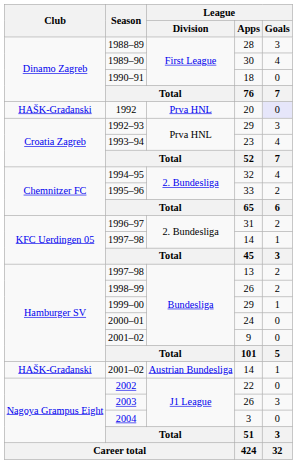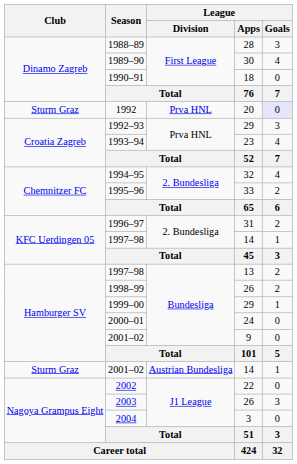 <table class="wikitable" style="text-align:center">
 <tr>
 <th rowspan="2">Club</th>
 <th rowspan="2">Season</th>
 <th colspan="3">League</th>
 </tr>
 <tr>
 <th>Division</th>
 <th>Apps</th>
 <th>Goals</th>
 </tr>
 <tr>
 <td rowspan="4"><a href='#'>Dinamo Zagreb</a></td>
 <td>1988–89</td>
 <td rowspan="3"><a href='#'>First League</a></td>
 <td>28</td>
 <td>3</td>
 </tr>
 <tr>
 <td>1989–90</td>
 <td>30</td>
 <td>4</td>
 </tr>
 <tr>
 <td>1990–91</td>
 <td>18</td>
 <td>0</td>
 </tr>
 <tr>
 <th colspan="2">Total</th>
 <th>76</th>
 <th>7</th>
 </tr>
 <tr>
-<td><a href='#'>HAŠK-Građanski</a></td>
+<td><a href='#'>Sturm Graz</a></td>
 <td>1992</td>
 <td><a href='#'>Prva HNL</a></td>
 <td>20</td>
 <td style="background: lavender;">0</td>
 </tr>
 <tr>
 <td rowspan="3"><a href='#'>Croatia Zagreb</a></td>
 <td>1992–93</td>
 <td rowspan="2">Prva HNL</td>
 <td>29</td>
 <td>3</td>
 </tr>
 <tr>
 <td>1993–94</td>
 <td>23</td>
 <td>4</td>
 </tr>
 <tr>
 <th colspan="2">Total</th>
 <th>52</th>
 <th>7</th>
 </tr>
 <tr>
 <td rowspan="3"><a href='#'>Chemnitzer FC</a></td>
 <td>1994–95</td>
 <td rowspan="2"><a href='#'>2. Bundesliga</a></td>
 <td>32</td>
 <td>4</td>
 </tr>
 <tr>
 <td>1995–96</td>
 <td>33</td>
 <td>2</td>
 </tr>
 <tr>
 <th colspan="2">Total</th>
 <th>65</th>
 <th>6</th>
 </tr>
 <tr>
 <td rowspan="3"><a href='#'>KFC Uerdingen 05</a></td>
 <td>1996–97</td>
 <td rowspan="2">2. Bundesliga</td>
 <td>31</td>
 <td>2</td>
 </tr>
 <tr>
 <td>1997–98</td>
 <td>14</td>
 <td>1</td>
 </tr>
 <tr>
 <th colspan="2">Total</th>
 <th>45</th>
 <th>3</th>
 </tr>
 <tr>
 <td rowspan="6"><a href='#'>Hamburger SV</a></td>
 <td>1997–98</td>
 <td rowspan="5"><a href='#'>Bundesliga</a></td>
 <td>13</td>
 <td>2</td>
 </tr>
 <tr>
 <td>1998–99</td>
 <td>26</td>
 <td>2</td>
 </tr>
 <tr>
 <td>1999–00</td>
 <td>29</td>
 <td>1</td>
 </tr>
 <tr>
 <td>2000–01</td>
 <td>24</td>
 <td>0</td>
 </tr>
 <tr>
 <td>2001–02</td>
 <td>9</td>
 <td>0</td>
 </tr>
 <tr>
 <th colspan="2">Total</th>
 <th>101</th>
 <th>5</th>
 </tr>
 <tr>
-<td><a href='#'>HAŠK-Građanski</a></td>
+<td><a href='#'>Sturm Graz</a></td>
 <td>2001–02</td>
 <td><a href='#'>Austrian Bundesliga</a></td>
 <td>14</td>
 <td>1</td>
 </tr>
 <tr>
 <td rowspan="4"><a href='#'>Nagoya Grampus Eight</a></td>
 <td><a href='#'>2002</a></td>
 <td rowspan="3"><a href='#'>J1 League</a></td>
 <td>22</td>
 <td>0</td>
 </tr>
 <tr>
 <td><a href='#'>2003</a></td>
 <td>26</td>
 <td>3</td>
 </tr>
 <tr>
 <td><a href='#'>2004</a></td>
 <td>3</td>
 <td>0</td>
 </tr>
 <tr>
 <th colspan="2">Total</th>
 <th>51</th>
 <th>3</th>
 </tr>
 <tr>
 <th colspan="3">Career total</th>
 <th>424</th>
 <th>32</th>
 </tr>
 </table>
